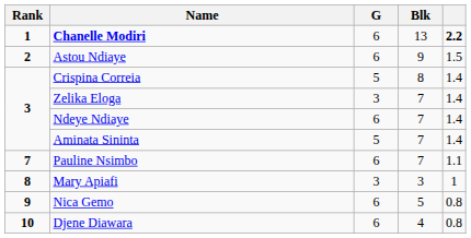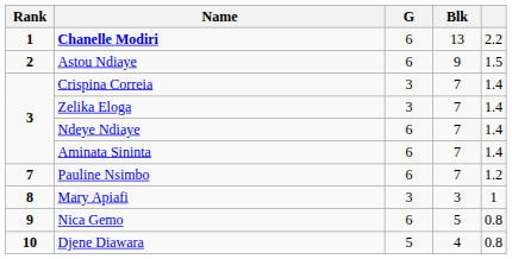 <table class="wikitable" style="width:90%;">
 <tr>
 <th style="width:10%;">Rank</th>
 <th style="width:70%;">Name</th>
 <th style="width:10%;">G</th>
 <th style="width:10%;">Blk</th>
 <th style="width:10%;"></th>
 </tr>
 <tr align=center>
 <td><strong>1</strong></td>
 <td align=left> <strong><a href='#'>Chanelle Modiri</a></strong></td>
 <td>6</td>
 <td>13</td>
-<td><strong>2.2</strong></td>
+<td>2.2</td>
 </tr>
 <tr align=center>
 <td><strong>2</strong></td>
 <td align=left> <a href='#'>Astou Ndiaye</a></td>
 <td>6</td>
 <td>9</td>
 <td>1.5</td>
 </tr>
 <tr align=center>
 <td rowspan=4><strong>3</strong></td>
 <td align=left> <a href='#'>Crispina Correia</a></td>
-<td>5</td>
-<td>8</td>
+<td>3</td>
+<td>7</td>
 <td>1.4</td>
 </tr>
 <tr align=center>
 <td align=left> <a href='#'>Zelika Eloga</a></td>
 <td>3</td>
 <td>7</td>
 <td>1.4</td>
 </tr>
 <tr align=center>
 <td align=left> <a href='#'>Ndeye Ndiaye</a></td>
 <td>6</td>
 <td>7</td>
 <td>1.4</td>
 </tr>
 <tr align=center>
 <td align=left> <a href='#'>Aminata Sininta</a></td>
-<td>5</td>
+<td>6</td>
 <td>7</td>
 <td>1.4</td>
 </tr>
 <tr align=center>
 <td><strong>7</strong></td>
 <td align=left> <a href='#'>Pauline Nsimbo</a></td>
 <td>6</td>
 <td>7</td>
-<td>1.1</td>
+<td>1.2</td>
 </tr>
 <tr align=center>
 <td><strong>8</strong></td>
 <td align=left> <a href='#'>Mary Apiafi</a></td>
 <td>3</td>
 <td>3</td>
 <td>1</td>
 </tr>
 <tr align=center>
 <td><strong>9</strong></td>
 <td align=left> <a href='#'>Nica Gemo</a></td>
 <td>6</td>
 <td>5</td>
 <td>0.8</td>
 </tr>
 <tr align=center>
 <td><strong>10</strong></td>
 <td align=left> <a href='#'>Djene Diawara</a></td>
-<td>6</td>
+<td>5</td>
 <td>4</td>
 <td>0.8</td>
 </tr>
 </table>
